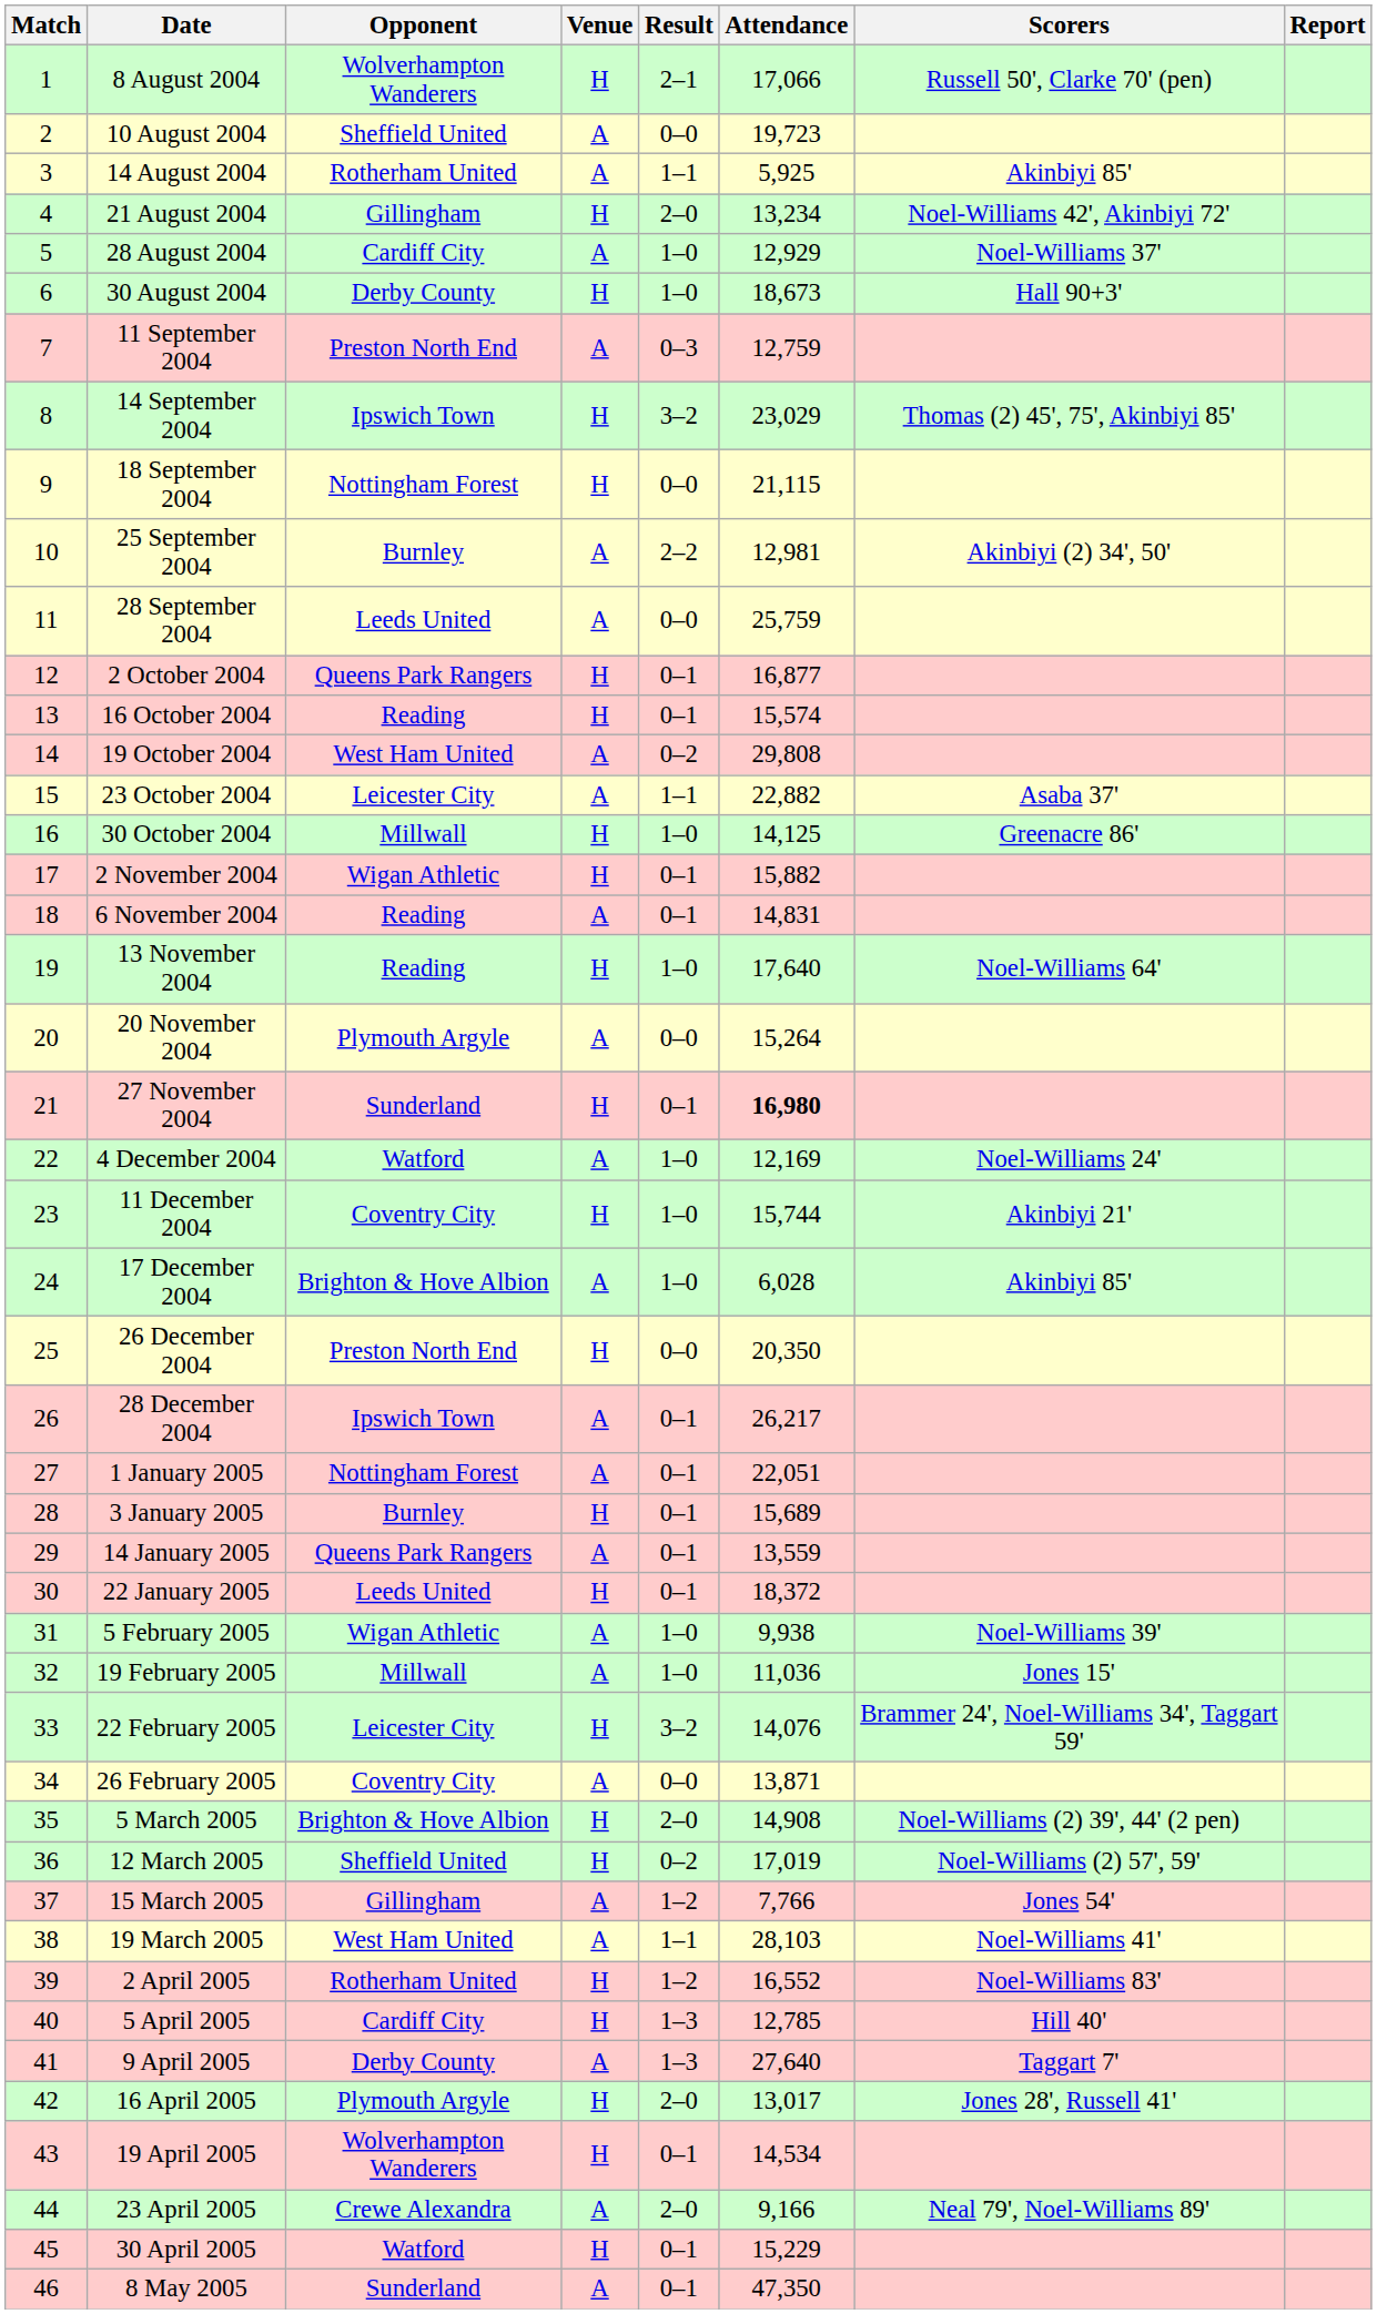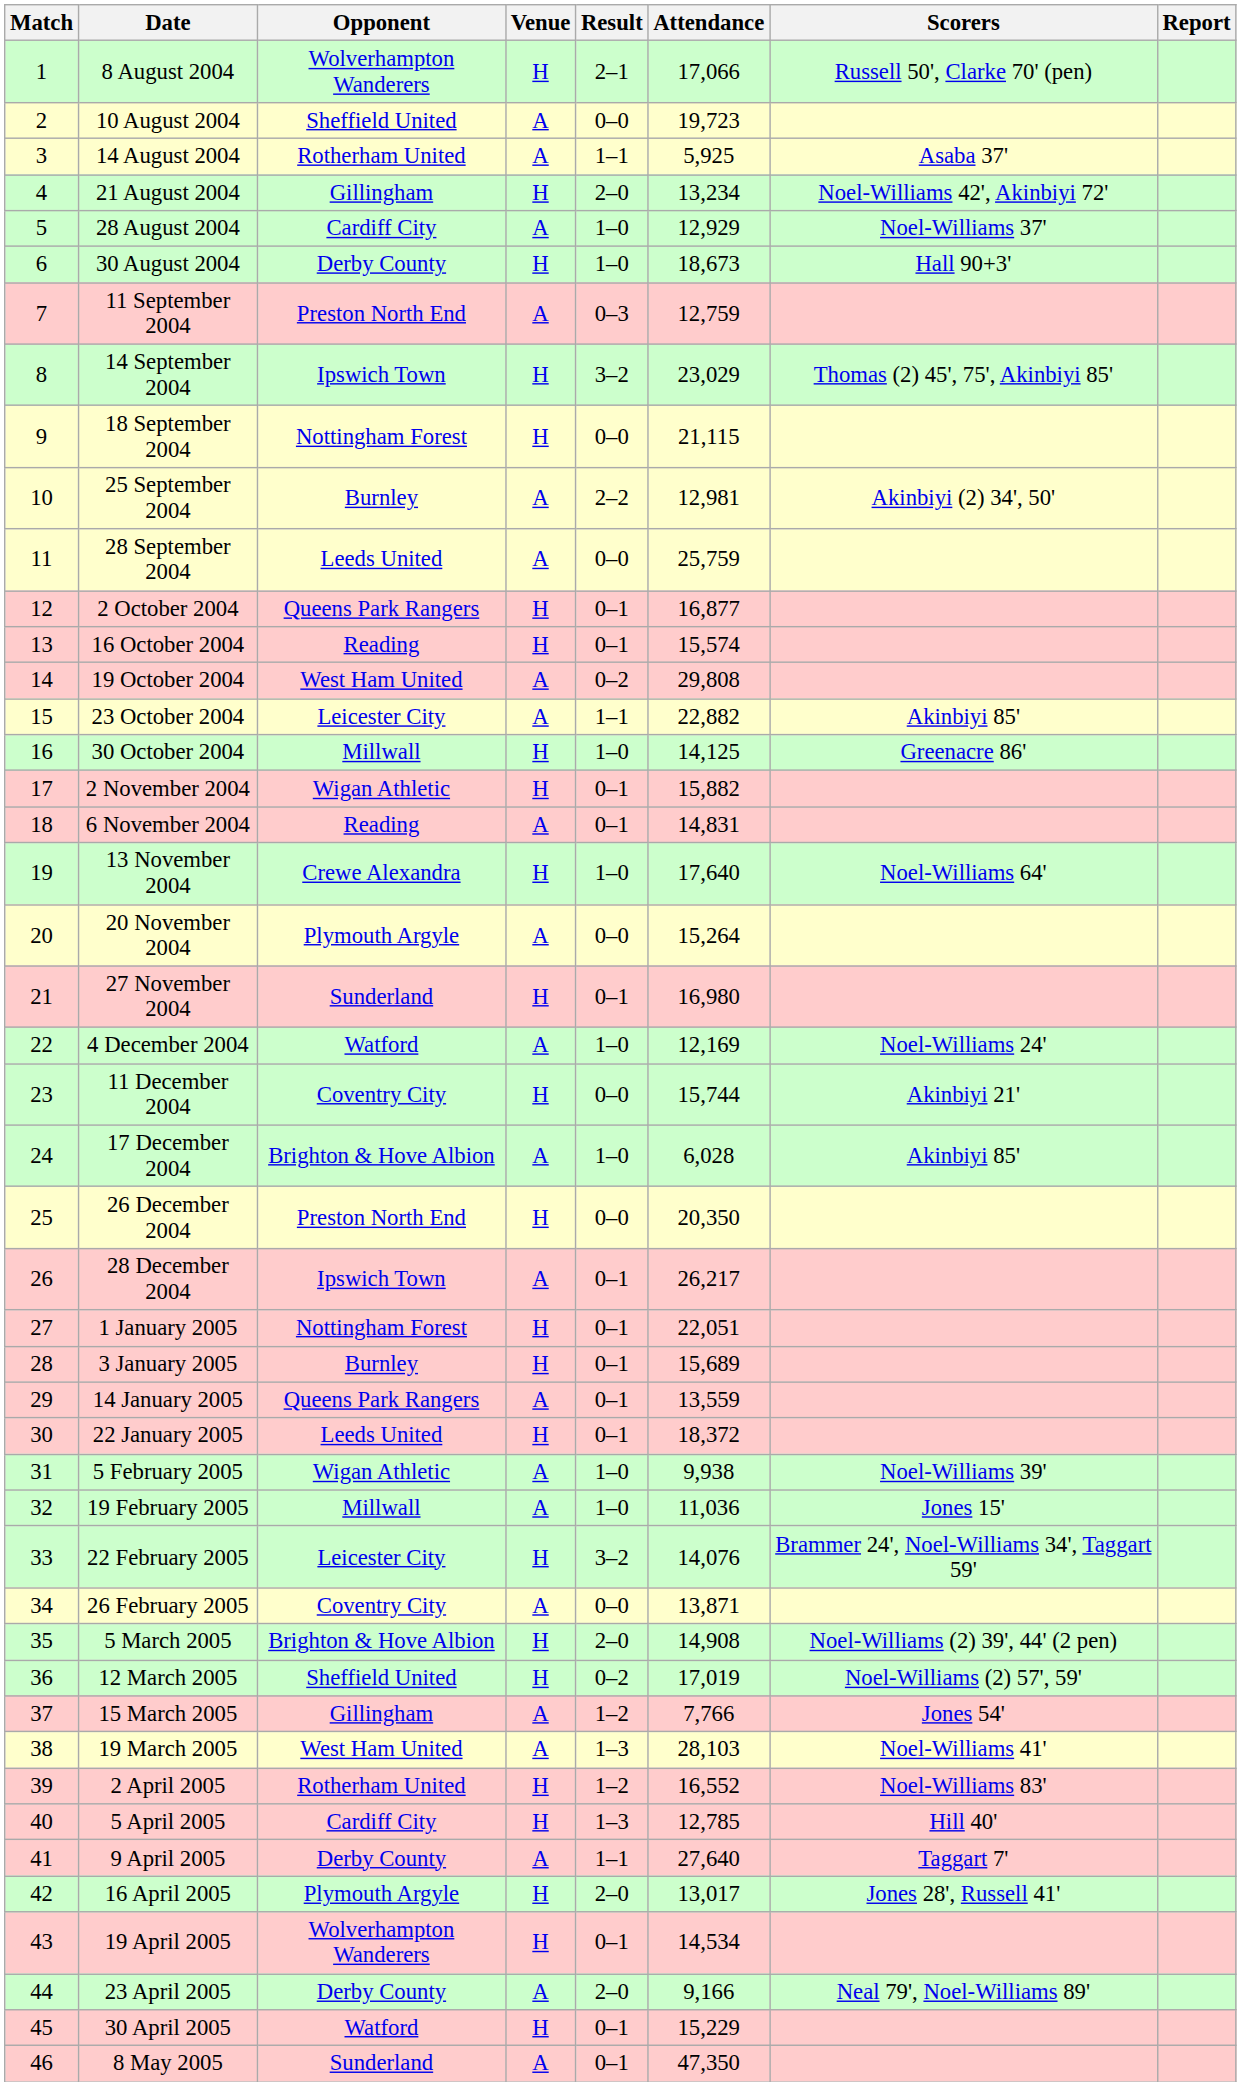 <table class="wikitable " style="font-size:100%; text-align:center">
 <tr>
 <th>Match</th>
 <th>Date</th>
 <th>Opponent</th>
 <th>Venue</th>
 <th>Result</th>
 <th>Attendance</th>
 <th>Scorers</th>
 <th>Report</th>
 </tr>
 <tr style="background-color: #CCFFCC;">
 <td>1</td>
 <td>8 August 2004</td>
 <td><a href='#'>Wolverhampton Wanderers</a></td>
 <td><a href='#'>H</a></td>
 <td>2–1</td>
 <td>17,066</td>
 <td><a href='#'>Russell</a> 50', <a href='#'>Clarke</a> 70' (pen)</td>
 <td></td>
 </tr>
 <tr style="background-color: #FFFFCC;">
 <td>2</td>
 <td>10 August 2004</td>
 <td><a href='#'>Sheffield United</a></td>
 <td><a href='#'>A</a></td>
 <td>0–0</td>
 <td>19,723</td>
 <td></td>
 <td></td>
 </tr>
 <tr style="background-color: #FFFFCC;">
 <td>3</td>
 <td>14 August 2004</td>
 <td><a href='#'>Rotherham United</a></td>
 <td><a href='#'>A</a></td>
 <td>1–1</td>
 <td>5,925</td>
-<td><a href='#'>Akinbiyi</a> 85'</td>
+<td><a href='#'>Asaba</a> 37'</td>
 <td></td>
 </tr>
 <tr style="background-color: #CCFFCC;">
 <td>4</td>
 <td>21 August 2004</td>
 <td><a href='#'>Gillingham</a></td>
 <td><a href='#'>H</a></td>
 <td>2–0</td>
 <td>13,234</td>
 <td><a href='#'>Noel-Williams</a> 42', <a href='#'>Akinbiyi</a> 72'</td>
 <td></td>
 </tr>
 <tr style="background-color: #CCFFCC;">
 <td>5</td>
 <td>28 August 2004</td>
 <td><a href='#'>Cardiff City</a></td>
 <td><a href='#'>A</a></td>
 <td>1–0</td>
 <td>12,929</td>
 <td><a href='#'>Noel-Williams</a> 37'</td>
 <td></td>
 </tr>
 <tr style="background-color: #CCFFCC;">
 <td>6</td>
 <td>30 August 2004</td>
 <td><a href='#'>Derby County</a></td>
 <td><a href='#'>H</a></td>
 <td>1–0</td>
 <td>18,673</td>
 <td><a href='#'>Hall</a> 90+3'</td>
 <td></td>
 </tr>
 <tr style="background-color: #FFCCCC;">
 <td>7</td>
 <td>11 September 2004</td>
 <td><a href='#'>Preston North End</a></td>
 <td><a href='#'>A</a></td>
 <td>0–3</td>
 <td>12,759</td>
 <td></td>
 <td></td>
 </tr>
 <tr style="background-color: #CCFFCC;">
 <td>8</td>
 <td>14 September 2004</td>
 <td><a href='#'>Ipswich Town</a></td>
 <td><a href='#'>H</a></td>
 <td>3–2</td>
 <td>23,029</td>
 <td><a href='#'>Thomas</a> (2) 45', 75', <a href='#'>Akinbiyi</a> 85'</td>
 <td></td>
 </tr>
 <tr style="background-color: #FFFFCC;">
 <td>9</td>
 <td>18 September 2004</td>
 <td><a href='#'>Nottingham Forest</a></td>
 <td><a href='#'>H</a></td>
 <td>0–0</td>
 <td>21,115</td>
 <td></td>
 <td></td>
 </tr>
 <tr style="background-color: #FFFFCC;">
 <td>10</td>
 <td>25 September 2004</td>
 <td><a href='#'>Burnley</a></td>
 <td><a href='#'>A</a></td>
 <td>2–2</td>
 <td>12,981</td>
 <td><a href='#'>Akinbiyi</a> (2) 34', 50'</td>
 <td></td>
 </tr>
 <tr style="background-color: #FFFFCC;">
 <td>11</td>
 <td>28 September 2004</td>
 <td><a href='#'>Leeds United</a></td>
 <td><a href='#'>A</a></td>
 <td>0–0</td>
 <td>25,759</td>
 <td></td>
 <td></td>
 </tr>
 <tr style="background-color: #FFCCCC;">
 <td>12</td>
 <td>2 October 2004</td>
 <td><a href='#'>Queens Park Rangers</a></td>
 <td><a href='#'>H</a></td>
 <td>0–1</td>
 <td>16,877</td>
 <td></td>
 <td></td>
 </tr>
 <tr style="background-color: #FFCCCC;">
 <td>13</td>
 <td>16 October 2004</td>
 <td><a href='#'>Reading</a></td>
 <td><a href='#'>H</a></td>
 <td>0–1</td>
 <td>15,574</td>
 <td></td>
 <td></td>
 </tr>
 <tr style="background-color: #FFCCCC;">
 <td>14</td>
 <td>19 October 2004</td>
 <td><a href='#'>West Ham United</a></td>
 <td><a href='#'>A</a></td>
 <td>0–2</td>
 <td>29,808</td>
 <td></td>
 <td></td>
 </tr>
 <tr style="background-color: #FFFFCC;">
 <td>15</td>
 <td>23 October 2004</td>
 <td><a href='#'>Leicester City</a></td>
 <td><a href='#'>A</a></td>
 <td>1–1</td>
 <td>22,882</td>
-<td><a href='#'>Asaba</a> 37'</td>
+<td><a href='#'>Akinbiyi</a> 85'</td>
 <td></td>
 </tr>
 <tr style="background-color: #CCFFCC;">
 <td>16</td>
 <td>30 October 2004</td>
 <td><a href='#'>Millwall</a></td>
 <td><a href='#'>H</a></td>
 <td>1–0</td>
 <td>14,125</td>
 <td><a href='#'>Greenacre</a> 86'</td>
 <td></td>
 </tr>
 <tr style="background-color: #FFCCCC;">
 <td>17</td>
 <td>2 November 2004</td>
 <td><a href='#'>Wigan Athletic</a></td>
 <td><a href='#'>H</a></td>
 <td>0–1</td>
 <td>15,882</td>
 <td></td>
 <td></td>
 </tr>
 <tr style="background-color: #FFCCCC;">
 <td>18</td>
 <td>6 November 2004</td>
 <td><a href='#'>Reading</a></td>
 <td><a href='#'>A</a></td>
 <td>0–1</td>
 <td>14,831</td>
 <td></td>
 <td></td>
 </tr>
 <tr style="background-color: #CCFFCC;">
 <td>19</td>
 <td>13 November 2004</td>
-<td><a href='#'>Reading</a></td>
+<td><a href='#'>Crewe Alexandra</a></td>
 <td><a href='#'>H</a></td>
 <td>1–0</td>
 <td>17,640</td>
 <td><a href='#'>Noel-Williams</a> 64'</td>
 <td></td>
 </tr>
 <tr style="background-color: #FFFFCC;">
 <td>20</td>
 <td>20 November 2004</td>
 <td><a href='#'>Plymouth Argyle</a></td>
 <td><a href='#'>A</a></td>
 <td>0–0</td>
 <td>15,264</td>
 <td></td>
 <td></td>
 </tr>
 <tr style="background-color: #FFCCCC;">
 <td>21</td>
 <td>27 November 2004</td>
 <td><a href='#'>Sunderland</a></td>
 <td><a href='#'>H</a></td>
 <td>0–1</td>
-<td><strong>16,980</strong></td>
+<td>16,980</td>
 <td></td>
 <td></td>
 </tr>
 <tr style="background-color: #CCFFCC;">
 <td>22</td>
 <td>4 December 2004</td>
 <td><a href='#'>Watford</a></td>
 <td><a href='#'>A</a></td>
 <td>1–0</td>
 <td>12,169</td>
 <td><a href='#'>Noel-Williams</a> 24'</td>
 <td></td>
 </tr>
 <tr style="background-color: #CCFFCC;">
 <td>23</td>
 <td>11 December 2004</td>
 <td><a href='#'>Coventry City</a></td>
 <td><a href='#'>H</a></td>
-<td>1–0</td>
+<td>0–0</td>
 <td>15,744</td>
 <td><a href='#'>Akinbiyi</a> 21'</td>
 <td></td>
 </tr>
 <tr style="background-color: #CCFFCC;">
 <td>24</td>
 <td>17 December 2004</td>
 <td><a href='#'>Brighton & Hove Albion</a></td>
 <td><a href='#'>A</a></td>
 <td>1–0</td>
 <td>6,028</td>
 <td><a href='#'>Akinbiyi</a> 85'</td>
 <td></td>
 </tr>
 <tr style="background-color: #FFFFCC;">
 <td>25</td>
 <td>26 December 2004</td>
 <td><a href='#'>Preston North End</a></td>
 <td><a href='#'>H</a></td>
 <td>0–0</td>
 <td>20,350</td>
 <td></td>
 <td></td>
 </tr>
 <tr style="background-color: #FFCCCC;">
 <td>26</td>
 <td>28 December 2004</td>
 <td><a href='#'>Ipswich Town</a></td>
 <td><a href='#'>A</a></td>
 <td>0–1</td>
 <td>26,217</td>
 <td></td>
 <td></td>
 </tr>
 <tr style="background-color: #FFCCCC;">
 <td>27</td>
 <td>1 January 2005</td>
 <td><a href='#'>Nottingham Forest</a></td>
-<td><a href='#'>A</a></td>
+<td><a href='#'>H</a></td>
 <td>0–1</td>
 <td>22,051</td>
 <td></td>
 <td></td>
 </tr>
 <tr style="background-color: #FFCCCC;">
 <td>28</td>
 <td>3 January 2005</td>
 <td><a href='#'>Burnley</a></td>
 <td><a href='#'>H</a></td>
 <td>0–1</td>
 <td>15,689</td>
 <td></td>
 <td></td>
 </tr>
 <tr style="background-color: #FFCCCC;">
 <td>29</td>
 <td>14 January 2005</td>
 <td><a href='#'>Queens Park Rangers</a></td>
 <td><a href='#'>A</a></td>
 <td>0–1</td>
 <td>13,559</td>
 <td></td>
 <td></td>
 </tr>
 <tr style="background-color: #FFCCCC;">
 <td>30</td>
 <td>22 January 2005</td>
 <td><a href='#'>Leeds United</a></td>
 <td><a href='#'>H</a></td>
 <td>0–1</td>
 <td>18,372</td>
 <td></td>
 <td></td>
 </tr>
 <tr style="background-color: #CCFFCC;">
 <td>31</td>
 <td>5 February 2005</td>
 <td><a href='#'>Wigan Athletic</a></td>
 <td><a href='#'>A</a></td>
 <td>1–0</td>
 <td>9,938</td>
 <td><a href='#'>Noel-Williams</a> 39'</td>
 <td></td>
 </tr>
 <tr style="background-color: #CCFFCC;">
 <td>32</td>
 <td>19 February 2005</td>
 <td><a href='#'>Millwall</a></td>
 <td><a href='#'>A</a></td>
 <td>1–0</td>
 <td>11,036</td>
 <td><a href='#'>Jones</a> 15'</td>
 <td></td>
 </tr>
 <tr style="background-color: #CCFFCC;">
 <td>33</td>
 <td>22 February 2005</td>
 <td><a href='#'>Leicester City</a></td>
 <td><a href='#'>H</a></td>
 <td>3–2</td>
 <td>14,076</td>
 <td><a href='#'>Brammer</a> 24', <a href='#'>Noel-Williams</a> 34', <a href='#'>Taggart</a> 59'</td>
 <td></td>
 </tr>
 <tr style="background-color: #FFFFCC;">
 <td>34</td>
 <td>26 February 2005</td>
 <td><a href='#'>Coventry City</a></td>
 <td><a href='#'>A</a></td>
 <td>0–0</td>
 <td>13,871</td>
 <td></td>
 <td></td>
 </tr>
 <tr style="background-color: #CCFFCC;">
 <td>35</td>
 <td>5 March 2005</td>
 <td><a href='#'>Brighton & Hove Albion</a></td>
 <td><a href='#'>H</a></td>
 <td>2–0</td>
 <td>14,908</td>
 <td><a href='#'>Noel-Williams</a> (2) 39', 44' (2 pen)</td>
 <td></td>
 </tr>
 <tr style="background-color: #CCFFCC;">
 <td>36</td>
 <td>12 March 2005</td>
 <td><a href='#'>Sheffield United</a></td>
 <td><a href='#'>H</a></td>
 <td>0–2</td>
 <td>17,019</td>
 <td><a href='#'>Noel-Williams</a> (2) 57', 59'</td>
 <td></td>
 </tr>
 <tr style="background-color: #FFCCCC;">
 <td>37</td>
 <td>15 March 2005</td>
 <td><a href='#'>Gillingham</a></td>
 <td><a href='#'>A</a></td>
 <td>1–2</td>
 <td>7,766</td>
 <td><a href='#'>Jones</a> 54'</td>
 <td></td>
 </tr>
 <tr style="background-color: #FFFFCC;">
 <td>38</td>
 <td>19 March 2005</td>
 <td><a href='#'>West Ham United</a></td>
 <td><a href='#'>A</a></td>
-<td>1–1</td>
+<td>1–3</td>
 <td>28,103</td>
 <td><a href='#'>Noel-Williams</a> 41'</td>
 <td></td>
 </tr>
 <tr style="background-color: #FFCCCC;">
 <td>39</td>
 <td>2 April 2005</td>
 <td><a href='#'>Rotherham United</a></td>
 <td><a href='#'>H</a></td>
 <td>1–2</td>
 <td>16,552</td>
 <td><a href='#'>Noel-Williams</a> 83'</td>
 <td></td>
 </tr>
 <tr style="background-color: #FFCCCC;">
 <td>40</td>
 <td>5 April 2005</td>
 <td><a href='#'>Cardiff City</a></td>
 <td><a href='#'>H</a></td>
 <td>1–3</td>
 <td>12,785</td>
 <td><a href='#'>Hill</a> 40'</td>
 <td></td>
 </tr>
 <tr style="background-color: #FFCCCC;">
 <td>41</td>
 <td>9 April 2005</td>
 <td><a href='#'>Derby County</a></td>
 <td><a href='#'>A</a></td>
-<td>1–3</td>
+<td>1–1</td>
 <td>27,640</td>
 <td><a href='#'>Taggart</a> 7'</td>
 <td></td>
 </tr>
 <tr style="background-color: #CCFFCC;">
 <td>42</td>
 <td>16 April 2005</td>
 <td><a href='#'>Plymouth Argyle</a></td>
 <td><a href='#'>H</a></td>
 <td>2–0</td>
 <td>13,017</td>
 <td><a href='#'>Jones</a> 28', <a href='#'>Russell</a> 41'</td>
 <td></td>
 </tr>
 <tr style="background-color: #FFCCCC;">
 <td>43</td>
 <td>19 April 2005</td>
 <td><a href='#'>Wolverhampton Wanderers</a></td>
 <td><a href='#'>H</a></td>
 <td>0–1</td>
 <td>14,534</td>
 <td></td>
 <td></td>
 </tr>
 <tr style="background-color: #CCFFCC;">
 <td>44</td>
 <td>23 April 2005</td>
-<td><a href='#'>Crewe Alexandra</a></td>
+<td><a href='#'>Derby County</a></td>
 <td><a href='#'>A</a></td>
 <td>2–0</td>
 <td>9,166</td>
 <td><a href='#'>Neal</a> 79', <a href='#'>Noel-Williams</a> 89'</td>
 <td></td>
 </tr>
 <tr style="background-color: #FFCCCC;">
 <td>45</td>
 <td>30 April 2005</td>
 <td><a href='#'>Watford</a></td>
 <td><a href='#'>H</a></td>
 <td>0–1</td>
 <td>15,229</td>
 <td></td>
 <td></td>
 </tr>
 <tr style="background-color: #FFCCCC;">
 <td>46</td>
 <td>8 May 2005</td>
 <td><a href='#'>Sunderland</a></td>
 <td><a href='#'>A</a></td>
 <td>0–1</td>
 <td>47,350</td>
 <td></td>
 <td></td>
 </tr>
 </table>
